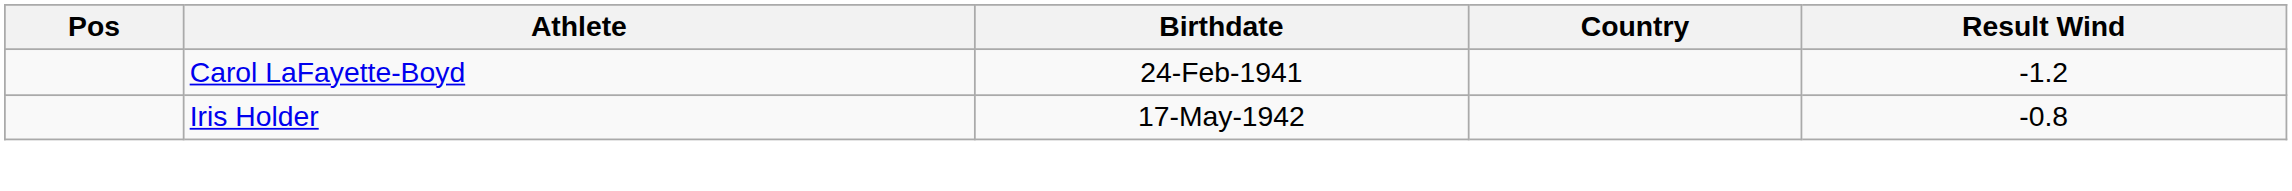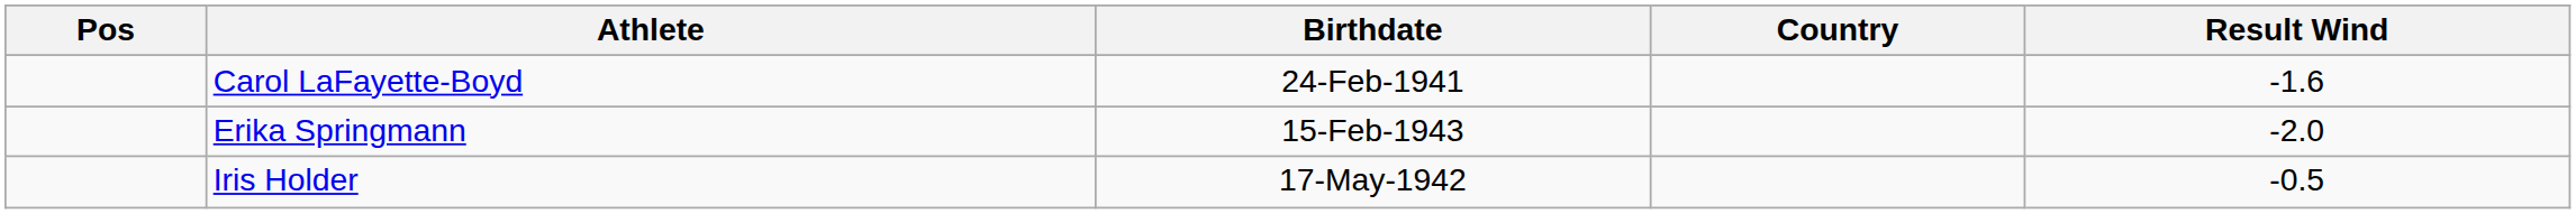 <table class="wikitable"  style="text-align:center; width:65%;">
 <tr>
 <th>Pos</th>
 <th>Athlete</th>
 <th>Birthdate</th>
 <th>Country</th>
 <th>Result Wind</th>
 </tr>
 <tr>
 <td align=center></td>
 <td align=left><a href='#'>Carol LaFayette-Boyd</a></td>
 <td>24-Feb-1941</td>
 <td align=left></td>
-<td> -1.2</td>
+<td> -1.6</td>
+</tr>
+<tr>
+<td align=center></td>
+<td align=left><a href='#'>Erika Springmann</a></td>
+<td>15-Feb-1943</td>
+<td align=left></td>
+<td> -2.0</td>
 </tr>
 <tr>
 <td align=center></td>
 <td align=left><a href='#'>Iris Holder</a></td>
 <td>17-May-1942</td>
 <td align=left></td>
-<td> -0.8</td>
+<td> -0.5</td>
 </tr>
 </table>
